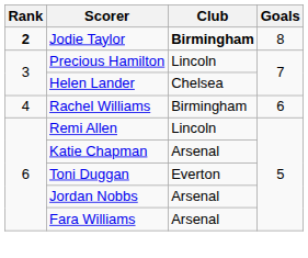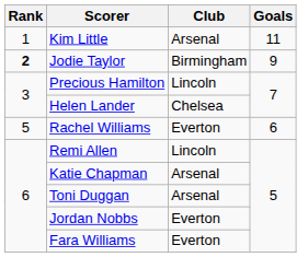 <table class="wikitable" style="text-align:center">
 <tr>
 <th>Rank</th>
 <th>Scorer</th>
 <th>Club</th>
 <th>Goals</th>
 </tr>
 <tr>
+<td>1</td>
+<td align="left"><a href='#'>Kim Little</a></td>
+<td align="left">Arsenal</td>
+<td>11</td>
+</tr>
+<tr>
 <td><strong>2</strong></td>
 <td align="left"><a href='#'>Jodie Taylor</a></td>
-<td align="left"><strong>Birmingham</strong></td>
-<td>8</td>
+<td align="left">Birmingham</td>
+<td>9</td>
 </tr>
 <tr>
 <td rowspan=2>3</td>
 <td align="left"><a href='#'>Precious Hamilton</a></td>
 <td align="left">Lincoln</td>
 <td rowspan=2>7</td>
 </tr>
 <tr>
 <td align="left"><a href='#'>Helen Lander</a></td>
 <td align="left">Chelsea</td>
 </tr>
 <tr>
-<td>4</td>
+<td>5</td>
 <td align="left"><a href='#'>Rachel Williams</a></td>
-<td align="left">Birmingham</td>
+<td align="left">Everton</td>
 <td>6</td>
 </tr>
 <tr>
 <td rowspan=5>6</td>
 <td align="left"><a href='#'>Remi Allen</a></td>
 <td align="left">Lincoln</td>
 <td rowspan=5>5</td>
 </tr>
 <tr>
 <td align="left"><a href='#'>Katie Chapman</a></td>
 <td align="left">Arsenal</td>
 </tr>
 <tr>
 <td align="left"><a href='#'>Toni Duggan</a></td>
+<td align="left">Arsenal</td>
+</tr>
+<tr>
+<td align="left"><a href='#'>Jordan Nobbs</a></td>
 <td align="left">Everton</td>
 </tr>
 <tr>
-<td align="left"><a href='#'>Jordan Nobbs</a></td>
-<td align="left">Arsenal</td>
-</tr>
-<tr>
 <td align="left"><a href='#'>Fara Williams</a></td>
-<td align="left">Arsenal</td>
+<td align="left">Everton</td>
 </tr>
 </table>
